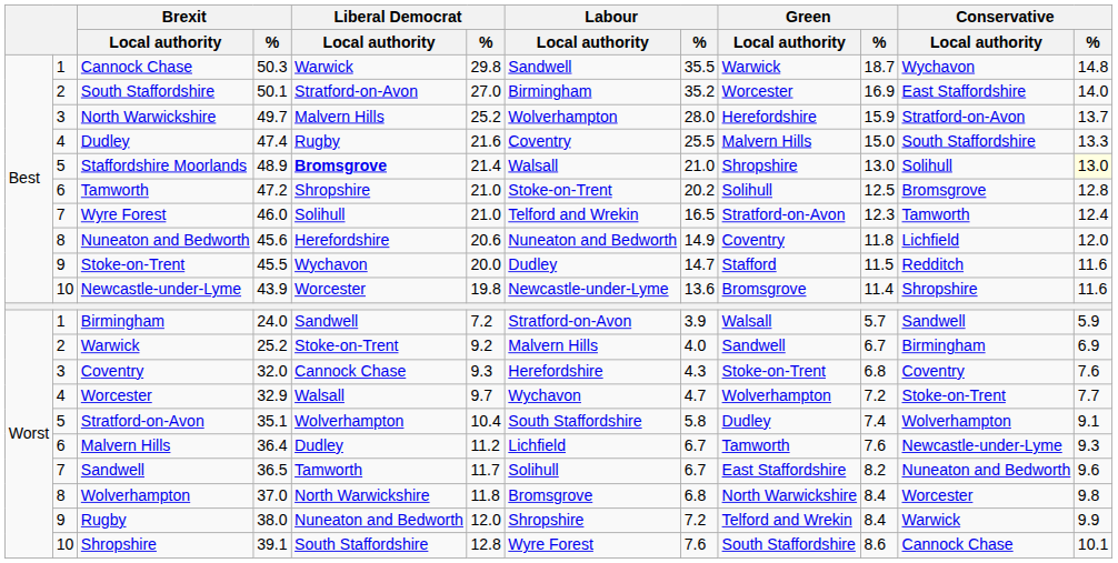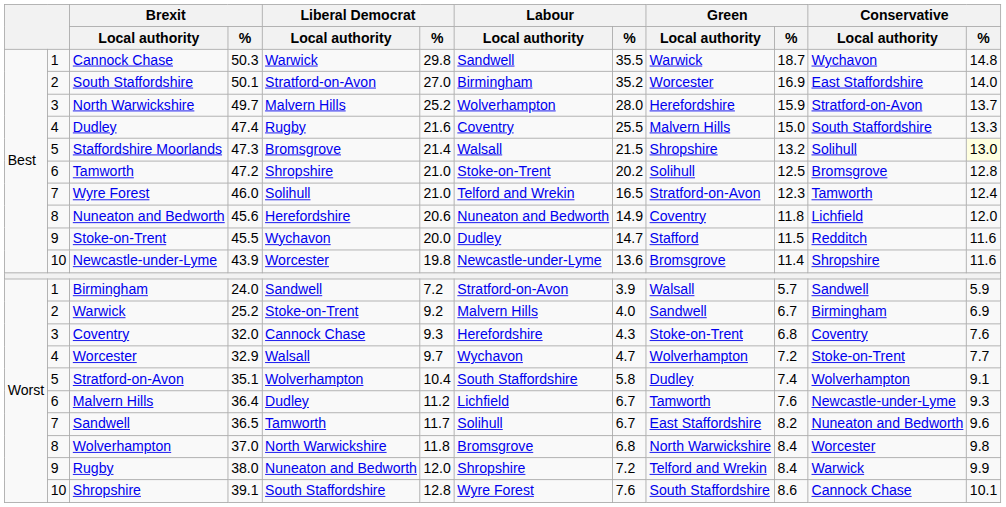 <table class="wikitable">
 <tr>
 <th colspan="2" rowspan="2"></th>
 <th colspan="2">Brexit</th>
 <th colspan="2">Liberal Democrat</th>
 <th colspan="2">Labour</th>
 <th colspan="2">Green</th>
 <th colspan="2">Conservative</th>
 </tr>
 <tr>
 <th style="text-align:center;">Local authority</th>
 <th style="text-align:center;">%</th>
 <th>Local authority</th>
 <th>%</th>
 <th>Local authority</th>
 <th>%</th>
 <th>Local authority</th>
 <th>%</th>
 <th>Local authority</th>
 <th>%</th>
 </tr>
 <tr>
 <td rowspan="10">Best</td>
 <td>1</td>
 <td><a href='#'>Cannock Chase</a></td>
 <td>50.3</td>
 <td><a href='#'>Warwick</a></td>
 <td>29.8</td>
 <td><a href='#'>Sandwell</a></td>
 <td>35.5</td>
 <td><a href='#'>Warwick</a></td>
 <td>18.7</td>
 <td><a href='#'>Wychavon</a></td>
 <td>14.8</td>
 </tr>
 <tr>
 <td>2</td>
 <td><a href='#'>South Staffordshire</a></td>
 <td>50.1</td>
 <td><a href='#'>Stratford-on-Avon</a></td>
 <td>27.0</td>
 <td><a href='#'>Birmingham</a></td>
 <td>35.2</td>
 <td><a href='#'>Worcester</a></td>
 <td>16.9</td>
 <td><a href='#'>East Staffordshire</a></td>
 <td>14.0</td>
 </tr>
 <tr>
 <td>3</td>
 <td><a href='#'>North Warwickshire</a></td>
 <td>49.7</td>
 <td><a href='#'>Malvern Hills</a></td>
 <td>25.2</td>
 <td><a href='#'>Wolverhampton</a></td>
 <td>28.0</td>
 <td><a href='#'>Herefordshire</a></td>
 <td>15.9</td>
 <td><a href='#'>Stratford-on-Avon</a></td>
 <td>13.7</td>
 </tr>
 <tr>
 <td>4</td>
 <td><a href='#'>Dudley</a></td>
 <td>47.4</td>
 <td><a href='#'>Rugby</a></td>
 <td>21.6</td>
 <td><a href='#'>Coventry</a></td>
 <td>25.5</td>
 <td><a href='#'>Malvern Hills</a></td>
 <td>15.0</td>
 <td><a href='#'>South Staffordshire</a></td>
 <td>13.3</td>
 </tr>
 <tr>
 <td>5</td>
 <td><a href='#'>Staffordshire Moorlands</a></td>
-<td>48.9</td>
-<td><strong><a href='#'>Bromsgrove</a></strong></td>
+<td>47.3</td>
+<td><a href='#'>Bromsgrove</a></td>
 <td>21.4</td>
 <td><a href='#'>Walsall</a></td>
-<td>21.0</td>
+<td>21.5</td>
 <td><a href='#'>Shropshire</a></td>
-<td>13.0</td>
+<td>13.2</td>
 <td><a href='#'>Solihull</a></td>
 <td style="background: lightyellow;">13.0</td>
 </tr>
 <tr>
 <td>6</td>
 <td><a href='#'>Tamworth</a></td>
 <td>47.2</td>
 <td><a href='#'>Shropshire</a></td>
 <td>21.0</td>
 <td><a href='#'>Stoke-on-Trent</a></td>
 <td>20.2</td>
 <td><a href='#'>Solihull</a></td>
 <td>12.5</td>
 <td><a href='#'>Bromsgrove</a></td>
 <td>12.8</td>
 </tr>
 <tr>
 <td>7</td>
 <td><a href='#'>Wyre Forest</a></td>
 <td>46.0</td>
 <td><a href='#'>Solihull</a></td>
 <td>21.0</td>
 <td><a href='#'>Telford and Wrekin</a></td>
 <td>16.5</td>
 <td><a href='#'>Stratford-on-Avon</a></td>
 <td>12.3</td>
 <td><a href='#'>Tamworth</a></td>
 <td>12.4</td>
 </tr>
 <tr>
 <td>8</td>
 <td><a href='#'>Nuneaton and Bedworth</a></td>
 <td>45.6</td>
 <td><a href='#'>Herefordshire</a></td>
 <td>20.6</td>
 <td><a href='#'>Nuneaton and Bedworth</a></td>
 <td>14.9</td>
 <td><a href='#'>Coventry</a></td>
 <td>11.8</td>
 <td><a href='#'>Lichfield</a></td>
 <td>12.0</td>
 </tr>
 <tr>
 <td>9</td>
 <td><a href='#'>Stoke-on-Trent</a></td>
 <td>45.5</td>
 <td><a href='#'>Wychavon</a></td>
 <td>20.0</td>
 <td><a href='#'>Dudley</a></td>
 <td>14.7</td>
 <td><a href='#'>Stafford</a></td>
 <td>11.5</td>
 <td><a href='#'>Redditch</a></td>
 <td>11.6</td>
 </tr>
 <tr>
 <td>10</td>
 <td><a href='#'>Newcastle-under-Lyme</a></td>
 <td>43.9</td>
 <td><a href='#'>Worcester</a></td>
 <td>19.8</td>
 <td><a href='#'>Newcastle-under-Lyme</a></td>
 <td>13.6</td>
 <td><a href='#'>Bromsgrove</a></td>
 <td>11.4</td>
 <td><a href='#'>Shropshire</a></td>
 <td>11.6</td>
 </tr>
 <tr>
 <th colspan="14"></th>
 </tr>
 <tr>
 <td rowspan="10">Worst</td>
 <td>1</td>
 <td><a href='#'>Birmingham</a></td>
 <td>24.0</td>
 <td><a href='#'>Sandwell</a></td>
 <td>7.2</td>
 <td><a href='#'>Stratford-on-Avon</a></td>
 <td>3.9</td>
 <td><a href='#'>Walsall</a></td>
 <td>5.7</td>
 <td><a href='#'>Sandwell</a></td>
 <td>5.9</td>
 </tr>
 <tr>
 <td>2</td>
 <td><a href='#'>Warwick</a></td>
 <td>25.2</td>
 <td><a href='#'>Stoke-on-Trent</a></td>
 <td>9.2</td>
 <td><a href='#'>Malvern Hills</a></td>
 <td>4.0</td>
 <td><a href='#'>Sandwell</a></td>
 <td>6.7</td>
 <td><a href='#'>Birmingham</a></td>
 <td>6.9</td>
 </tr>
 <tr>
 <td>3</td>
 <td><a href='#'>Coventry</a></td>
 <td>32.0</td>
 <td><a href='#'>Cannock Chase</a></td>
 <td>9.3</td>
 <td><a href='#'>Herefordshire</a></td>
 <td>4.3</td>
 <td><a href='#'>Stoke-on-Trent</a></td>
 <td>6.8</td>
 <td><a href='#'>Coventry</a></td>
 <td>7.6</td>
 </tr>
 <tr>
 <td>4</td>
 <td><a href='#'>Worcester</a></td>
 <td>32.9</td>
 <td><a href='#'>Walsall</a></td>
 <td>9.7</td>
 <td><a href='#'>Wychavon</a></td>
 <td>4.7</td>
 <td><a href='#'>Wolverhampton</a></td>
 <td>7.2</td>
 <td><a href='#'>Stoke-on-Trent</a></td>
 <td>7.7</td>
 </tr>
 <tr>
 <td>5</td>
 <td><a href='#'>Stratford-on-Avon</a></td>
 <td>35.1</td>
 <td><a href='#'>Wolverhampton</a></td>
 <td>10.4</td>
 <td><a href='#'>South Staffordshire</a></td>
 <td>5.8</td>
 <td><a href='#'>Dudley</a></td>
 <td>7.4</td>
 <td><a href='#'>Wolverhampton</a></td>
 <td>9.1</td>
 </tr>
 <tr>
 <td>6</td>
 <td><a href='#'>Malvern Hills</a></td>
 <td>36.4</td>
 <td><a href='#'>Dudley</a></td>
 <td>11.2</td>
 <td><a href='#'>Lichfield</a></td>
 <td>6.7</td>
 <td><a href='#'>Tamworth</a></td>
 <td>7.6</td>
 <td><a href='#'>Newcastle-under-Lyme</a></td>
 <td>9.3</td>
 </tr>
 <tr>
 <td>7</td>
 <td><a href='#'>Sandwell</a></td>
 <td>36.5</td>
 <td><a href='#'>Tamworth</a></td>
 <td>11.7</td>
 <td><a href='#'>Solihull</a></td>
 <td>6.7</td>
 <td><a href='#'>East Staffordshire</a></td>
 <td>8.2</td>
 <td><a href='#'>Nuneaton and Bedworth</a></td>
 <td>9.6</td>
 </tr>
 <tr>
 <td>8</td>
 <td><a href='#'>Wolverhampton</a></td>
 <td>37.0</td>
 <td><a href='#'>North Warwickshire</a></td>
 <td>11.8</td>
 <td><a href='#'>Bromsgrove</a></td>
 <td>6.8</td>
 <td><a href='#'>North Warwickshire</a></td>
 <td>8.4</td>
 <td><a href='#'>Worcester</a></td>
 <td>9.8</td>
 </tr>
 <tr>
 <td>9</td>
 <td><a href='#'>Rugby</a></td>
 <td>38.0</td>
 <td><a href='#'>Nuneaton and Bedworth</a></td>
 <td>12.0</td>
 <td><a href='#'>Shropshire</a></td>
 <td>7.2</td>
 <td><a href='#'>Telford and Wrekin</a></td>
 <td>8.4</td>
 <td><a href='#'>Warwick</a></td>
 <td>9.9</td>
 </tr>
 <tr>
 <td>10</td>
 <td><a href='#'>Shropshire</a></td>
 <td>39.1</td>
 <td><a href='#'>South Staffordshire</a></td>
 <td>12.8</td>
 <td><a href='#'>Wyre Forest</a></td>
 <td>7.6</td>
 <td><a href='#'>South Staffordshire</a></td>
 <td>8.6</td>
 <td><a href='#'>Cannock Chase</a></td>
 <td>10.1</td>
 </tr>
 </table>
